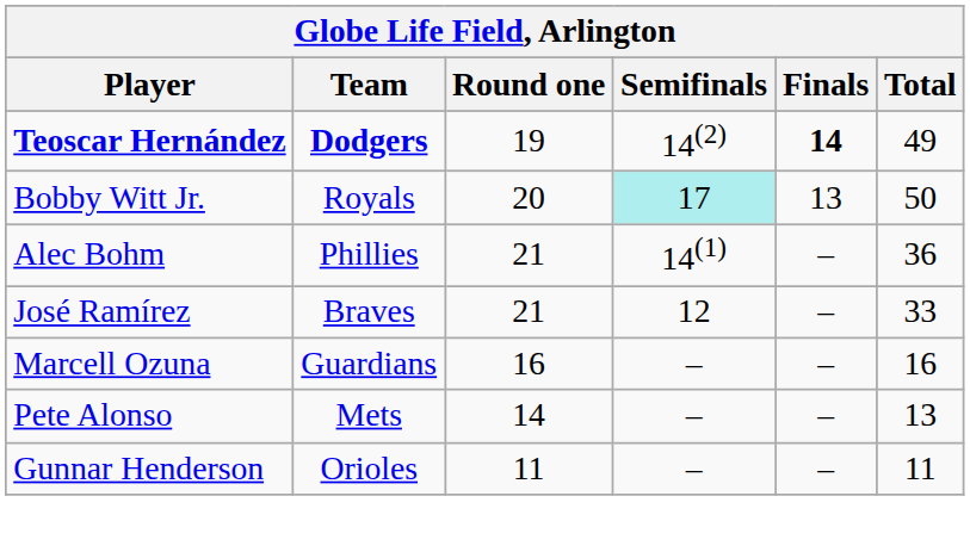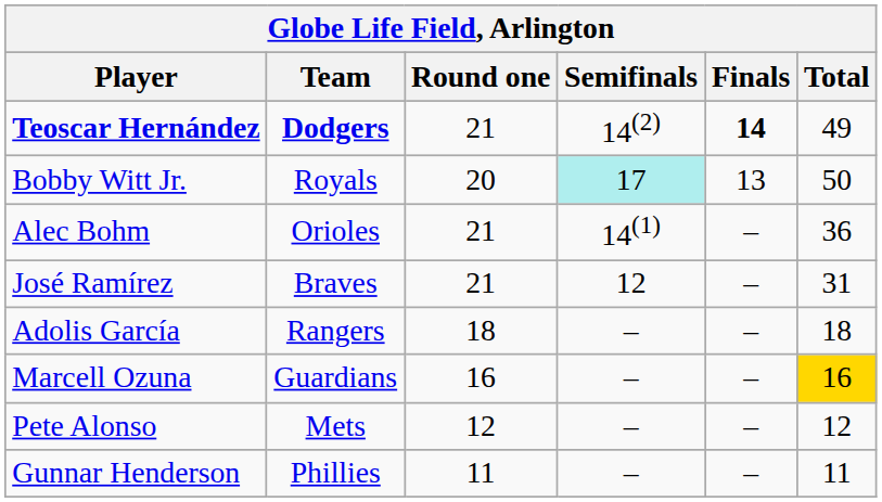 <table class="wikitable" style="text-align:center;">
 <tr>
 <th colspan="6"><a href='#'>Globe Life Field</a>, Arlington</th>
 </tr>
 <tr>
 <th>Player</th>
 <th>Team</th>
 <th>Round one</th>
 <th>Semifinals</th>
 <th>Finals</th>
 <th>Total</th>
 </tr>
 <tr>
 <td align="left"><strong><a href='#'>Teoscar Hernández</a></strong></td>
 <td><strong><a href='#'>Dodgers</a></strong></td>
-<td>19</td>
+<td>21</td>
 <td>14<sup>(2)</sup></td>
 <td><strong>14</strong></td>
 <td>49</td>
 </tr>
 <tr>
 <td align="left"><a href='#'>Bobby Witt Jr.</a></td>
 <td><a href='#'>Royals</a></td>
 <td>20</td>
 <td style="background: paleturquoise;">17</td>
 <td>13</td>
 <td>50</td>
 </tr>
 <tr>
 <td align="left"><a href='#'>Alec Bohm</a></td>
-<td><a href='#'>Phillies</a></td>
+<td><a href='#'>Orioles</a></td>
 <td>21</td>
 <td>14<sup>(1)</sup></td>
 <td>–</td>
 <td>36</td>
 </tr>
 <tr>
 <td align="left"><a href='#'>José Ramírez</a></td>
 <td><a href='#'>Braves</a></td>
 <td>21</td>
 <td>12</td>
 <td>–</td>
-<td>33</td>
+<td>31</td>
+</tr>
+<tr>
+<td align="left"><a href='#'>Adolis García</a></td>
+<td><a href='#'>Rangers</a></td>
+<td>18</td>
+<td>–</td>
+<td>–</td>
+<td>18</td>
 </tr>
 <tr>
 <td align="left"><a href='#'>Marcell Ozuna</a></td>
 <td><a href='#'>Guardians</a></td>
 <td>16</td>
 <td>–</td>
 <td>–</td>
-<td>16</td>
+<td style="background: gold;">16</td>
 </tr>
 <tr>
 <td align="left"><a href='#'>Pete Alonso</a></td>
 <td><a href='#'>Mets</a></td>
-<td>14</td>
+<td>12</td>
 <td>–</td>
 <td>–</td>
-<td>13</td>
+<td>12</td>
 </tr>
 <tr>
 <td align="left"><a href='#'>Gunnar Henderson</a></td>
-<td><a href='#'>Orioles</a></td>
+<td><a href='#'>Phillies</a></td>
 <td>11</td>
 <td>–</td>
 <td>–</td>
 <td>11</td>
 </tr>
 </table>
